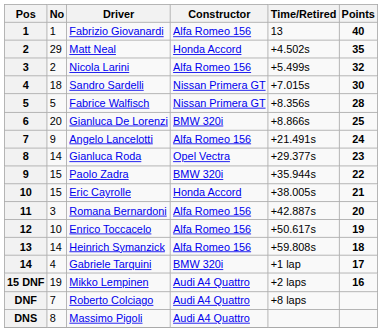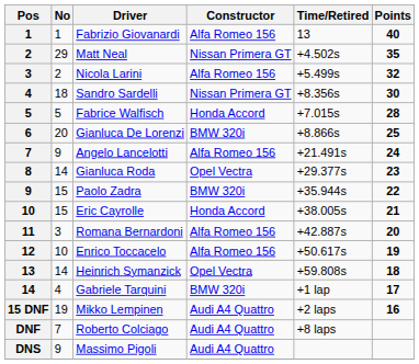 <table class="wikitable" style="font-size: 80%;">
 <tr>
 <th>Pos</th>
 <th>No</th>
 <th>Driver</th>
 <th>Constructor</th>
 <th>Time/Retired</th>
 <th>Points</th>
 </tr>
 <tr>
 <th>1</th>
 <td>1</td>
 <td> <a href='#'>Fabrizio Giovanardi</a></td>
 <td><a href='#'>Alfa Romeo 156</a></td>
 <td>13</td>
 <td style="text-align:center"><strong>40</strong></td>
 </tr>
 <tr>
 <th>2</th>
 <td>29</td>
 <td> <a href='#'>Matt Neal</a></td>
-<td><a href='#'>Honda Accord</a></td>
+<td><a href='#'>Nissan Primera GT</a></td>
 <td>+4.502s</td>
 <td style="text-align:center"><strong>35</strong></td>
 </tr>
 <tr>
 <th>3</th>
 <td>2</td>
 <td> <a href='#'>Nicola Larini</a></td>
 <td><a href='#'>Alfa Romeo 156</a></td>
 <td>+5.499s</td>
 <td style="text-align:center"><strong>32</strong></td>
 </tr>
 <tr>
 <th>4</th>
 <td>18</td>
 <td> <a href='#'>Sandro Sardelli</a></td>
 <td><a href='#'>Nissan Primera GT</a></td>
-<td>+7.015s</td>
+<td>+8.356s</td>
 <td style="text-align:center"><strong>30</strong></td>
 </tr>
 <tr>
 <th>5</th>
 <td>5</td>
 <td> <a href='#'>Fabrice Walfisch</a></td>
-<td><a href='#'>Nissan Primera GT</a></td>
-<td>+8.356s</td>
+<td><a href='#'>Honda Accord</a></td>
+<td>+7.015s</td>
 <td style="text-align:center"><strong>28</strong></td>
 </tr>
 <tr>
 <th>6</th>
 <td>20</td>
 <td> <a href='#'>Gianluca De Lorenzi</a></td>
 <td><a href='#'>BMW 320i</a></td>
 <td>+8.866s</td>
 <td style="text-align:center"><strong>25</strong></td>
 </tr>
 <tr>
 <th>7</th>
 <td>9</td>
 <td> <a href='#'>Angelo Lancelotti</a></td>
 <td><a href='#'>Alfa Romeo 156</a></td>
 <td>+21.491s</td>
 <td style="text-align:center"><strong>24</strong></td>
 </tr>
 <tr>
 <th>8</th>
 <td>14</td>
 <td> <a href='#'>Gianluca Roda</a></td>
 <td><a href='#'>Opel Vectra</a></td>
 <td>+29.377s</td>
 <td style="text-align:center"><strong>23</strong></td>
 </tr>
 <tr>
 <th>9</th>
 <td>15</td>
 <td> <a href='#'>Paolo Zadra</a></td>
 <td><a href='#'>BMW 320i</a></td>
 <td>+35.944s</td>
 <td style="text-align:center"><strong>22</strong></td>
 </tr>
 <tr>
 <th>10</th>
 <td>15</td>
 <td> <a href='#'>Eric Cayrolle</a></td>
 <td><a href='#'>Honda Accord</a></td>
 <td>+38.005s</td>
 <td style="text-align:center"><strong>21</strong></td>
 </tr>
 <tr>
 <th>11</th>
 <td>3</td>
 <td> <a href='#'>Romana Bernardoni</a></td>
 <td><a href='#'>Alfa Romeo 156</a></td>
 <td>+42.887s</td>
 <td style="text-align:center"><strong>20</strong></td>
 </tr>
 <tr>
 <th>12</th>
 <td>10</td>
 <td> <a href='#'>Enrico Toccacelo</a></td>
 <td><a href='#'>Alfa Romeo 156</a></td>
 <td>+50.617s</td>
 <td style="text-align:center"><strong>19</strong></td>
 </tr>
 <tr>
 <th>13</th>
 <td>14</td>
 <td> <a href='#'>Heinrich Symanzick</a></td>
-<td><a href='#'>Alfa Romeo 156</a></td>
+<td><a href='#'>Opel Vectra</a></td>
 <td>+59.808s</td>
 <td style="text-align:center"><strong>18</strong></td>
 </tr>
 <tr>
 <th>14</th>
 <td>4</td>
 <td> <a href='#'>Gabriele Tarquini</a></td>
 <td><a href='#'>BMW 320i</a></td>
 <td>+1 lap</td>
 <td style="text-align:center"><strong>17</strong></td>
 </tr>
 <tr>
 <th>15  DNF</th>
 <td>19</td>
 <td> <a href='#'>Mikko Lempinen</a></td>
 <td><a href='#'>Audi A4 Quattro</a></td>
 <td>+2 laps</td>
 <td style="text-align:center"><strong>16</strong></td>
 </tr>
 <tr>
 <th>DNF</th>
 <td>7</td>
 <td> <a href='#'>Roberto Colciago</a></td>
 <td><a href='#'>Audi A4 Quattro</a></td>
 <td>+8 laps</td>
 <td></td>
 </tr>
 <tr>
 <th>DNS</th>
-<td>8</td>
+<td>9</td>
 <td> <a href='#'>Massimo Pigoli</a></td>
 <td><a href='#'>Audi A4 Quattro</a></td>
 <td></td>
 <td></td>
 </tr>
 <tr>
 </tr>
 </table>
